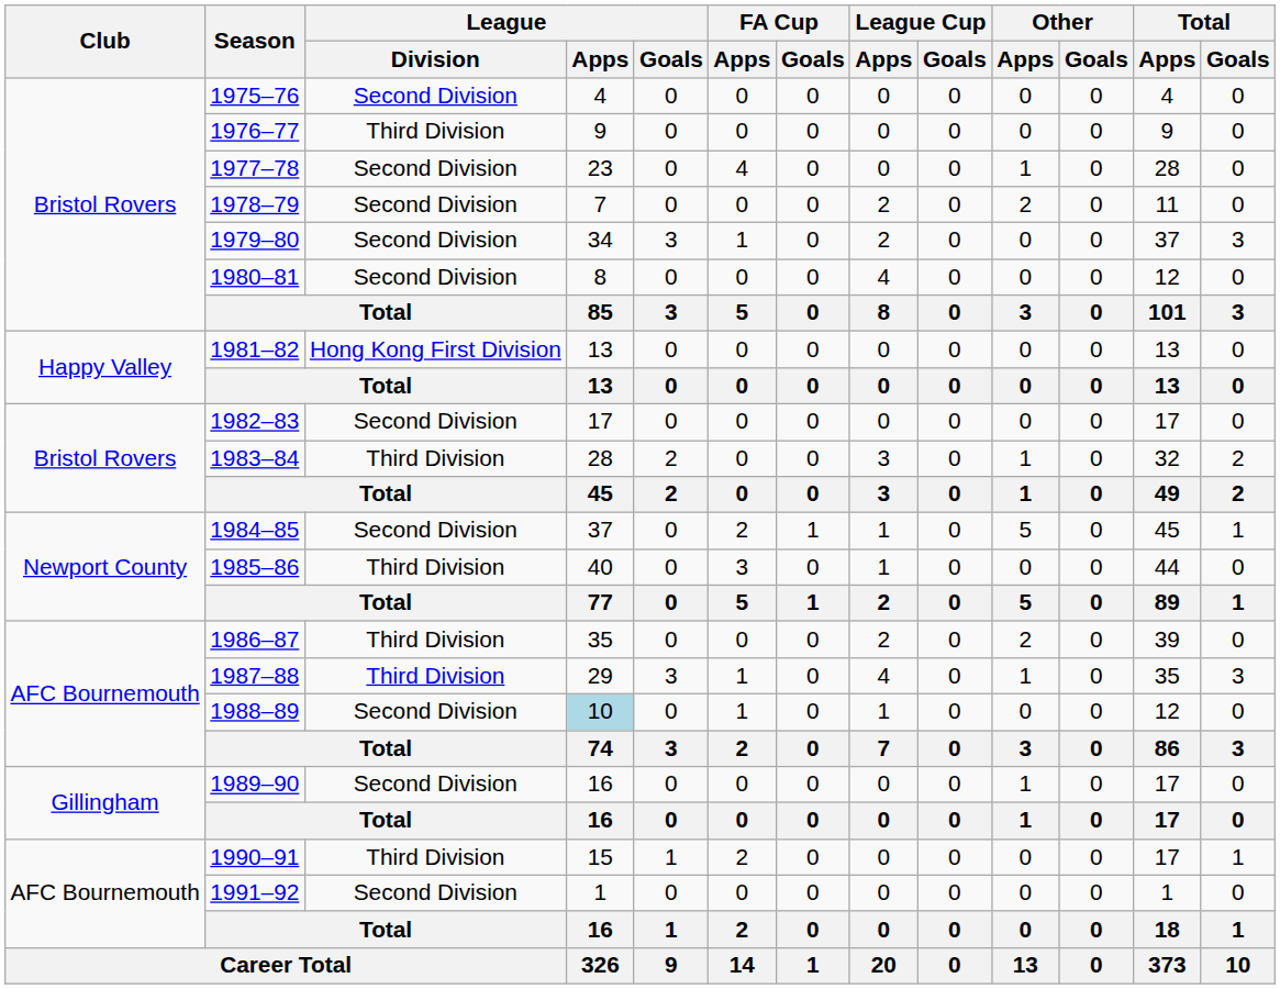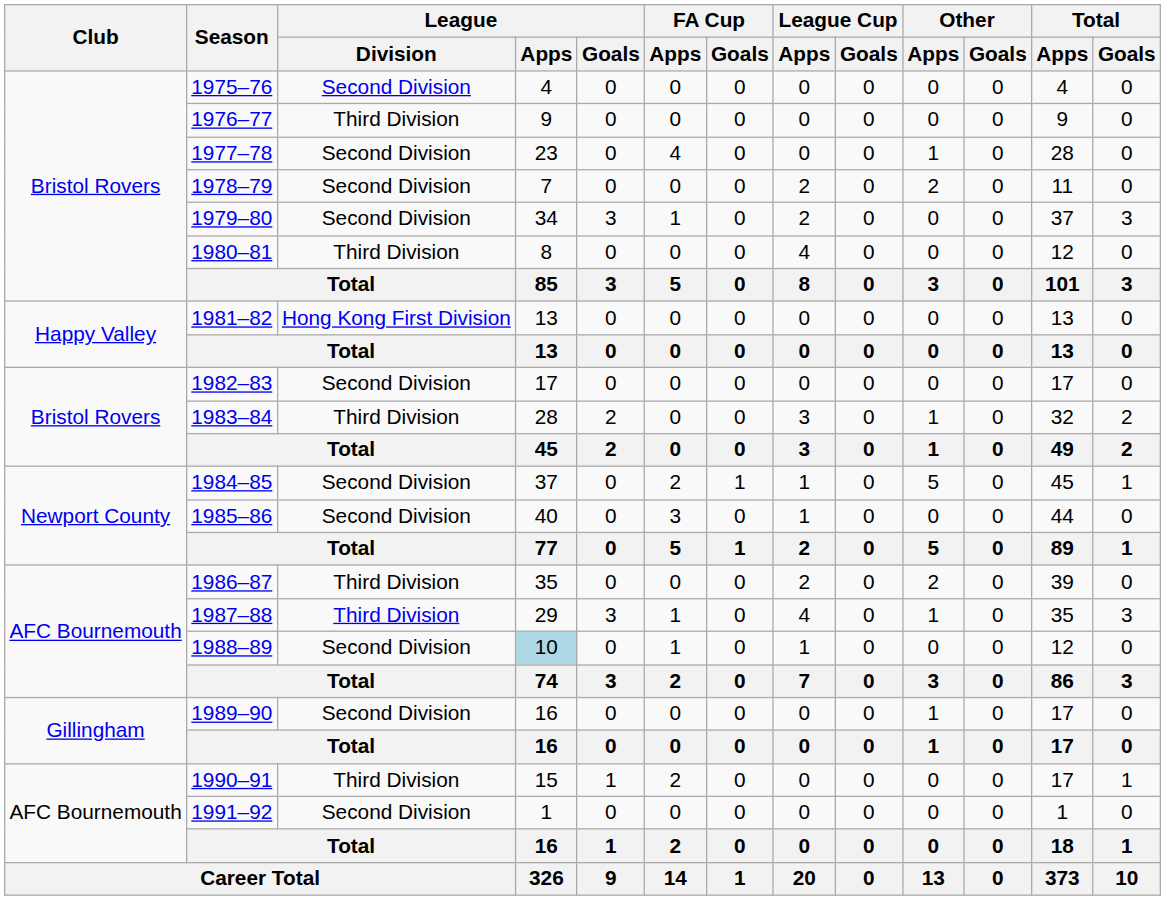 <table class="wikitable" style="text-align: center;">
 <tr>
 <th rowspan="2">Club</th>
 <th rowspan="2">Season</th>
 <th colspan="3">League</th>
 <th colspan="2">FA Cup</th>
 <th colspan="2">League Cup</th>
 <th colspan="2">Other</th>
 <th colspan="2">Total</th>
 </tr>
 <tr>
 <th>Division</th>
 <th>Apps</th>
 <th>Goals</th>
 <th>Apps</th>
 <th>Goals</th>
 <th>Apps</th>
 <th>Goals</th>
 <th>Apps</th>
 <th>Goals</th>
 <th>Apps</th>
 <th>Goals</th>
 </tr>
 <tr>
 <td rowspan="7"><a href='#'>Bristol Rovers</a></td>
 <td><a href='#'>1975–76</a></td>
 <td><a href='#'>Second Division</a></td>
 <td>4</td>
 <td>0</td>
 <td>0</td>
 <td>0</td>
 <td>0</td>
 <td>0</td>
 <td>0</td>
 <td>0</td>
 <td>4</td>
 <td>0</td>
 </tr>
 <tr>
 <td><a href='#'>1976–77</a></td>
 <td>Third Division</td>
 <td>9</td>
 <td>0</td>
 <td>0</td>
 <td>0</td>
 <td>0</td>
 <td>0</td>
 <td>0</td>
 <td>0</td>
 <td>9</td>
 <td>0</td>
 </tr>
 <tr>
 <td><a href='#'>1977–78</a></td>
 <td>Second Division</td>
 <td>23</td>
 <td>0</td>
 <td>4</td>
 <td>0</td>
 <td>0</td>
 <td>0</td>
 <td>1</td>
 <td>0</td>
 <td>28</td>
 <td>0</td>
 </tr>
 <tr>
 <td><a href='#'>1978–79</a></td>
 <td>Second Division</td>
 <td>7</td>
 <td>0</td>
 <td>0</td>
 <td>0</td>
 <td>2</td>
 <td>0</td>
 <td>2</td>
 <td>0</td>
 <td>11</td>
 <td>0</td>
 </tr>
 <tr>
 <td><a href='#'>1979–80</a></td>
 <td>Second Division</td>
 <td>34</td>
 <td>3</td>
 <td>1</td>
 <td>0</td>
 <td>2</td>
 <td>0</td>
 <td>0</td>
 <td>0</td>
 <td>37</td>
 <td>3</td>
 </tr>
 <tr>
 <td><a href='#'>1980–81</a></td>
-<td>Second Division</td>
+<td>Third Division</td>
 <td>8</td>
 <td>0</td>
 <td>0</td>
 <td>0</td>
 <td>4</td>
 <td>0</td>
 <td>0</td>
 <td>0</td>
 <td>12</td>
 <td>0</td>
 </tr>
 <tr>
 <th colspan="2">Total</th>
 <th>85</th>
 <th>3</th>
 <th>5</th>
 <th>0</th>
 <th>8</th>
 <th>0</th>
 <th>3</th>
 <th>0</th>
 <th>101</th>
 <th>3</th>
 </tr>
 <tr>
 <td rowspan="2"><a href='#'>Happy Valley</a></td>
 <td><a href='#'>1981–82</a></td>
 <td><a href='#'>Hong Kong First Division</a></td>
 <td>13</td>
 <td>0</td>
 <td>0</td>
 <td>0</td>
 <td>0</td>
 <td>0</td>
 <td>0</td>
 <td>0</td>
 <td>13</td>
 <td>0</td>
 </tr>
 <tr>
 <th colspan="2">Total</th>
 <th>13</th>
 <th>0</th>
 <th>0</th>
 <th>0</th>
 <th>0</th>
 <th>0</th>
 <th>0</th>
 <th>0</th>
 <th>13</th>
 <th>0</th>
 </tr>
 <tr>
 <td rowspan="3"><a href='#'>Bristol Rovers</a></td>
 <td><a href='#'>1982–83</a></td>
 <td>Second Division</td>
 <td>17</td>
 <td>0</td>
 <td>0</td>
 <td>0</td>
 <td>0</td>
 <td>0</td>
 <td>0</td>
 <td>0</td>
 <td>17</td>
 <td>0</td>
 </tr>
 <tr>
 <td><a href='#'>1983–84</a></td>
 <td>Third Division</td>
 <td>28</td>
 <td>2</td>
 <td>0</td>
 <td>0</td>
 <td>3</td>
 <td>0</td>
 <td>1</td>
 <td>0</td>
 <td>32</td>
 <td>2</td>
 </tr>
 <tr>
 <th colspan="2">Total</th>
 <th>45</th>
 <th>2</th>
 <th>0</th>
 <th>0</th>
 <th>3</th>
 <th>0</th>
 <th>1</th>
 <th>0</th>
 <th>49</th>
 <th>2</th>
 </tr>
 <tr>
 <td rowspan="3"><a href='#'>Newport County</a></td>
 <td><a href='#'>1984–85</a></td>
 <td>Second Division</td>
 <td>37</td>
 <td>0</td>
 <td>2</td>
 <td>1</td>
 <td>1</td>
 <td>0</td>
 <td>5</td>
 <td>0</td>
 <td>45</td>
 <td>1</td>
 </tr>
 <tr>
 <td><a href='#'>1985–86</a></td>
-<td>Third Division</td>
+<td>Second Division</td>
 <td>40</td>
 <td>0</td>
 <td>3</td>
 <td>0</td>
 <td>1</td>
 <td>0</td>
 <td>0</td>
 <td>0</td>
 <td>44</td>
 <td>0</td>
 </tr>
 <tr>
 <th colspan="2">Total</th>
 <th>77</th>
 <th>0</th>
 <th>5</th>
 <th>1</th>
 <th>2</th>
 <th>0</th>
 <th>5</th>
 <th>0</th>
 <th>89</th>
 <th>1</th>
 </tr>
 <tr>
 <td rowspan="4"><a href='#'>AFC Bournemouth</a></td>
 <td><a href='#'>1986–87</a></td>
 <td>Third Division</td>
 <td>35</td>
 <td>0</td>
 <td>0</td>
 <td>0</td>
 <td>2</td>
 <td>0</td>
 <td>2</td>
 <td>0</td>
 <td>39</td>
 <td>0</td>
 </tr>
 <tr>
 <td><a href='#'>1987–88</a></td>
 <td><a href='#'>Third Division</a></td>
 <td>29</td>
 <td>3</td>
 <td>1</td>
 <td>0</td>
 <td>4</td>
 <td>0</td>
 <td>1</td>
 <td>0</td>
 <td>35</td>
 <td>3</td>
 </tr>
 <tr>
 <td><a href='#'>1988–89</a></td>
 <td>Second Division</td>
 <td style="background: lightblue;">10</td>
 <td>0</td>
 <td>1</td>
 <td>0</td>
 <td>1</td>
 <td>0</td>
 <td>0</td>
 <td>0</td>
 <td>12</td>
 <td>0</td>
 </tr>
 <tr>
 <th colspan="2">Total</th>
 <th>74</th>
 <th>3</th>
 <th>2</th>
 <th>0</th>
 <th>7</th>
 <th>0</th>
 <th>3</th>
 <th>0</th>
 <th>86</th>
 <th>3</th>
 </tr>
 <tr>
 <td rowspan="2"><a href='#'>Gillingham</a></td>
 <td><a href='#'>1989–90</a></td>
 <td>Second Division</td>
 <td>16</td>
 <td>0</td>
 <td>0</td>
 <td>0</td>
 <td>0</td>
 <td>0</td>
 <td>1</td>
 <td>0</td>
 <td>17</td>
 <td>0</td>
 </tr>
 <tr>
 <th colspan="2">Total</th>
 <th>16</th>
 <th>0</th>
 <th>0</th>
 <th>0</th>
 <th>0</th>
 <th>0</th>
 <th>1</th>
 <th>0</th>
 <th>17</th>
 <th>0</th>
 </tr>
 <tr>
 <td rowspan="3">AFC Bournemouth</td>
 <td><a href='#'>1990–91</a></td>
 <td>Third Division</td>
 <td>15</td>
 <td>1</td>
 <td>2</td>
 <td>0</td>
 <td>0</td>
 <td>0</td>
 <td>0</td>
 <td>0</td>
 <td>17</td>
 <td>1</td>
 </tr>
 <tr>
 <td><a href='#'>1991–92</a></td>
 <td>Second Division</td>
 <td>1</td>
 <td>0</td>
 <td>0</td>
 <td>0</td>
 <td>0</td>
 <td>0</td>
 <td>0</td>
 <td>0</td>
 <td>1</td>
 <td>0</td>
 </tr>
 <tr>
 <th colspan="2">Total</th>
 <th>16</th>
 <th>1</th>
 <th>2</th>
 <th>0</th>
 <th>0</th>
 <th>0</th>
 <th>0</th>
 <th>0</th>
 <th>18</th>
 <th>1</th>
 </tr>
 <tr>
 <th colspan="3">Career Total</th>
 <th>326</th>
 <th>9</th>
 <th>14</th>
 <th>1</th>
 <th>20</th>
 <th>0</th>
 <th>13</th>
 <th>0</th>
 <th>373</th>
 <th>10</th>
 </tr>
 </table>
